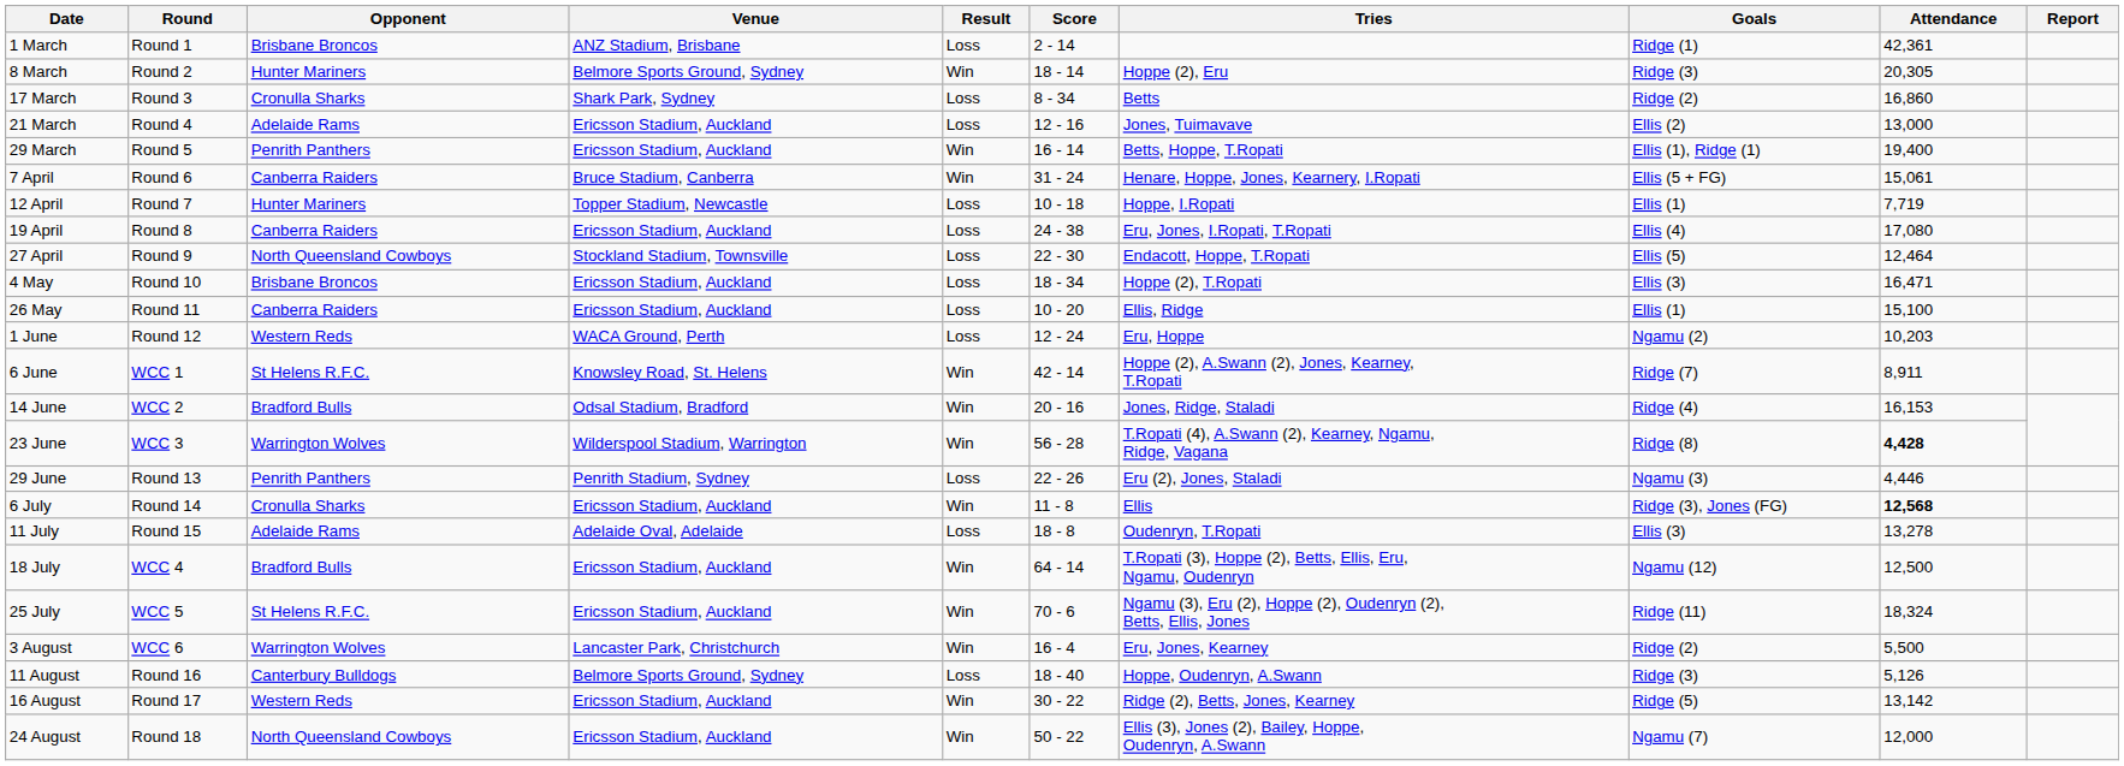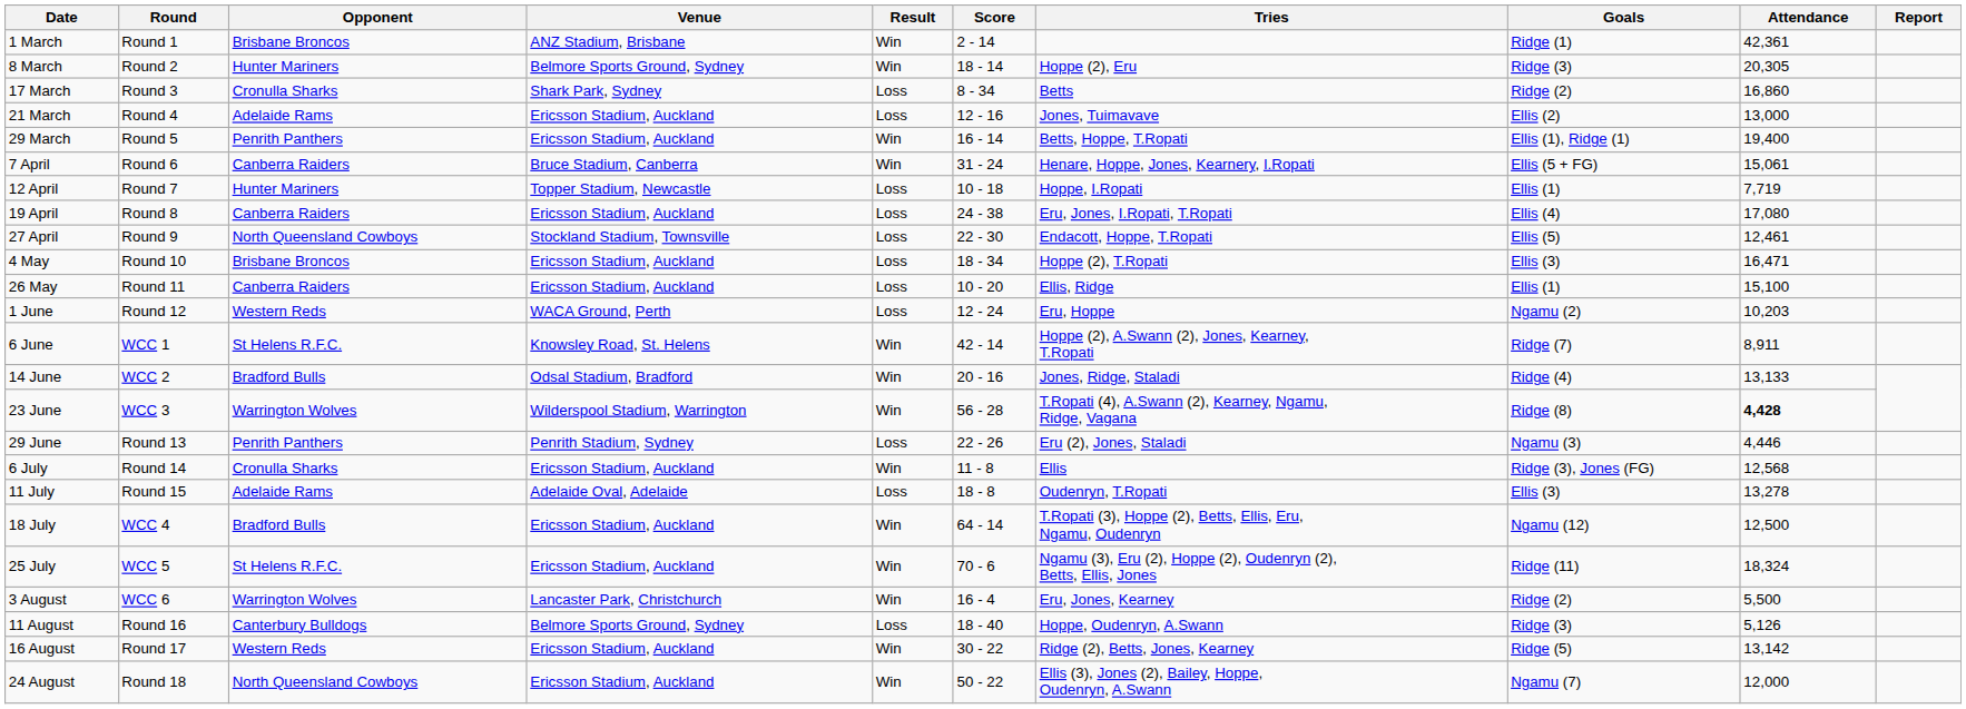 <table class="wikitable" style="font-size:75%;" width="100%">
 <tr>
 <th>Date</th>
 <th>Round</th>
 <th>Opponent</th>
 <th>Venue</th>
 <th>Result</th>
 <th>Score</th>
 <th>Tries</th>
 <th>Goals</th>
 <th>Attendance</th>
 <th>Report</th>
 </tr>
 <tr>
 <td>1 March</td>
 <td>Round 1</td>
 <td> <a href='#'>Brisbane Broncos</a></td>
 <td><a href='#'>ANZ Stadium</a>, <a href='#'>Brisbane</a></td>
-<td>Loss</td>
+<td>Win</td>
 <td>2 - 14</td>
 <td></td>
 <td><a href='#'>Ridge</a> (1)</td>
 <td>42,361</td>
 <td></td>
 </tr>
 <tr>
 <td>8 March</td>
 <td>Round 2</td>
 <td> <a href='#'>Hunter Mariners</a></td>
 <td><a href='#'>Belmore Sports Ground</a>, <a href='#'>Sydney</a></td>
 <td>Win</td>
 <td>18 - 14</td>
 <td><a href='#'>Hoppe</a> (2), <a href='#'>Eru</a></td>
 <td><a href='#'>Ridge</a> (3)</td>
 <td>20,305</td>
 <td></td>
 </tr>
 <tr>
 <td>17 March</td>
 <td>Round 3</td>
 <td> <a href='#'>Cronulla Sharks</a></td>
 <td><a href='#'>Shark Park</a>, <a href='#'>Sydney</a></td>
 <td>Loss</td>
 <td>8 - 34</td>
 <td><a href='#'>Betts</a></td>
 <td><a href='#'>Ridge</a> (2)</td>
 <td>16,860</td>
 <td></td>
 </tr>
 <tr>
 <td>21 March</td>
 <td>Round 4</td>
 <td> <a href='#'>Adelaide Rams</a></td>
 <td><a href='#'>Ericsson Stadium</a>, <a href='#'>Auckland</a></td>
 <td>Loss</td>
 <td>12 - 16</td>
 <td><a href='#'>Jones</a>, <a href='#'>Tuimavave</a></td>
 <td><a href='#'>Ellis</a> (2)</td>
 <td>13,000</td>
 <td></td>
 </tr>
 <tr>
 <td>29 March</td>
 <td>Round 5</td>
 <td> <a href='#'>Penrith Panthers</a></td>
 <td><a href='#'>Ericsson Stadium</a>, <a href='#'>Auckland</a></td>
 <td>Win</td>
 <td>16 - 14</td>
 <td><a href='#'>Betts</a>, <a href='#'>Hoppe</a>, <a href='#'>T.Ropati</a></td>
 <td><a href='#'>Ellis</a> (1), <a href='#'>Ridge</a> (1)</td>
 <td>19,400</td>
 <td></td>
 </tr>
 <tr>
 <td>7 April</td>
 <td>Round 6</td>
 <td> <a href='#'>Canberra Raiders</a></td>
 <td><a href='#'>Bruce Stadium</a>, <a href='#'>Canberra</a></td>
 <td>Win</td>
 <td>31 - 24</td>
 <td><a href='#'>Henare</a>, <a href='#'>Hoppe</a>, <a href='#'>Jones</a>, <a href='#'>Kearnery</a>, <a href='#'>I.Ropati</a></td>
 <td><a href='#'>Ellis</a> (5 + FG)</td>
 <td>15,061</td>
 <td></td>
 </tr>
 <tr>
 <td>12 April</td>
 <td>Round 7</td>
 <td> <a href='#'>Hunter Mariners</a></td>
 <td><a href='#'>Topper Stadium</a>, <a href='#'>Newcastle</a></td>
 <td>Loss</td>
 <td>10 - 18</td>
 <td><a href='#'>Hoppe</a>, <a href='#'>I.Ropati</a></td>
 <td><a href='#'>Ellis</a> (1)</td>
 <td>7,719</td>
 <td></td>
 </tr>
 <tr>
 <td>19 April</td>
 <td>Round 8</td>
 <td> <a href='#'>Canberra Raiders</a></td>
 <td><a href='#'>Ericsson Stadium</a>, <a href='#'>Auckland</a></td>
 <td>Loss</td>
 <td>24 - 38</td>
 <td><a href='#'>Eru</a>, <a href='#'>Jones</a>, <a href='#'>I.Ropati</a>, <a href='#'>T.Ropati</a></td>
 <td><a href='#'>Ellis</a> (4)</td>
 <td>17,080</td>
 <td></td>
 </tr>
 <tr>
 <td>27 April</td>
 <td>Round 9</td>
 <td> <a href='#'>North Queensland Cowboys</a></td>
 <td><a href='#'>Stockland Stadium</a>, <a href='#'>Townsville</a></td>
 <td>Loss</td>
 <td>22 - 30</td>
 <td><a href='#'>Endacott</a>, <a href='#'>Hoppe</a>, <a href='#'>T.Ropati</a></td>
 <td><a href='#'>Ellis</a> (5)</td>
-<td>12,464</td>
+<td>12,461</td>
 <td></td>
 </tr>
 <tr>
 <td>4 May</td>
 <td>Round 10</td>
 <td> <a href='#'>Brisbane Broncos</a></td>
 <td><a href='#'>Ericsson Stadium</a>, <a href='#'>Auckland</a></td>
 <td>Loss</td>
 <td>18 - 34</td>
 <td><a href='#'>Hoppe</a> (2), <a href='#'>T.Ropati</a></td>
 <td><a href='#'>Ellis</a> (3)</td>
 <td>16,471</td>
 <td></td>
 </tr>
 <tr>
 <td>26 May</td>
 <td>Round 11</td>
 <td> <a href='#'>Canberra Raiders</a></td>
 <td><a href='#'>Ericsson Stadium</a>, <a href='#'>Auckland</a></td>
 <td>Loss</td>
 <td>10 - 20</td>
 <td><a href='#'>Ellis</a>, <a href='#'>Ridge</a></td>
 <td><a href='#'>Ellis</a> (1)</td>
 <td>15,100</td>
 <td></td>
 </tr>
 <tr>
 <td>1 June</td>
 <td>Round 12</td>
 <td> <a href='#'>Western Reds</a></td>
 <td><a href='#'>WACA Ground</a>, <a href='#'>Perth</a></td>
 <td>Loss</td>
 <td>12 - 24</td>
 <td><a href='#'>Eru</a>, <a href='#'>Hoppe</a></td>
 <td><a href='#'>Ngamu</a> (2)</td>
 <td>10,203</td>
 <td></td>
 </tr>
 <tr>
 <td>6 June</td>
 <td><a href='#'>WCC</a> 1</td>
 <td> <a href='#'>St Helens R.F.C.</a></td>
 <td><a href='#'>Knowsley Road</a>, <a href='#'>St. Helens</a></td>
 <td>Win</td>
 <td>42 - 14</td>
 <td><a href='#'>Hoppe</a> (2), <a href='#'>A.Swann</a> (2), <a href='#'>Jones</a>, <a href='#'>Kearney</a>,<br> <a href='#'>T.Ropati</a></td>
 <td><a href='#'>Ridge</a> (7)</td>
 <td>8,911</td>
 <td></td>
 </tr>
 <tr>
 <td>14 June</td>
 <td><a href='#'>WCC</a> 2</td>
 <td> <a href='#'>Bradford Bulls</a></td>
 <td><a href='#'>Odsal Stadium</a>, <a href='#'>Bradford</a></td>
 <td>Win</td>
 <td>20 - 16</td>
 <td><a href='#'>Jones</a>, <a href='#'>Ridge</a>, <a href='#'>Staladi</a></td>
 <td><a href='#'>Ridge</a> (4)</td>
-<td>16,153</td>
+<td>13,133</td>
 </tr>
 <tr>
 <td>23 June</td>
 <td><a href='#'>WCC</a> 3</td>
 <td> <a href='#'>Warrington Wolves</a></td>
 <td><a href='#'>Wilderspool Stadium</a>, <a href='#'>Warrington</a></td>
 <td>Win</td>
 <td>56 - 28</td>
 <td><a href='#'>T.Ropati</a> (4), <a href='#'>A.Swann</a> (2), <a href='#'>Kearney</a>, <a href='#'>Ngamu</a>,<br> <a href='#'>Ridge</a>, <a href='#'>Vagana</a></td>
 <td><a href='#'>Ridge</a> (8)</td>
 <td><strong>4,428</strong></td>
 </tr>
 <tr>
 <td>29 June</td>
 <td>Round 13</td>
 <td> <a href='#'>Penrith Panthers</a></td>
 <td><a href='#'>Penrith Stadium</a>, <a href='#'>Sydney</a></td>
 <td>Loss</td>
 <td>22 - 26</td>
 <td><a href='#'>Eru</a> (2), <a href='#'>Jones</a>, <a href='#'>Staladi</a></td>
 <td><a href='#'>Ngamu</a> (3)</td>
 <td>4,446</td>
 <td></td>
 </tr>
 <tr>
 <td>6 July</td>
 <td>Round 14</td>
 <td> <a href='#'>Cronulla Sharks</a></td>
 <td><a href='#'>Ericsson Stadium</a>, <a href='#'>Auckland</a></td>
 <td>Win</td>
 <td>11 - 8</td>
 <td><a href='#'>Ellis</a></td>
 <td><a href='#'>Ridge</a> (3), <a href='#'>Jones</a> (FG)</td>
-<td><strong>12,568</strong></td>
+<td>12,568</td>
 <td></td>
 </tr>
 <tr>
 <td>11 July</td>
 <td>Round 15</td>
 <td> <a href='#'>Adelaide Rams</a></td>
 <td><a href='#'>Adelaide Oval</a>, <a href='#'>Adelaide</a></td>
 <td>Loss</td>
 <td>18 - 8</td>
 <td><a href='#'>Oudenryn</a>, <a href='#'>T.Ropati</a></td>
 <td><a href='#'>Ellis</a> (3)</td>
 <td>13,278</td>
 <td></td>
 </tr>
 <tr>
 <td>18 July</td>
 <td><a href='#'>WCC</a> 4</td>
 <td> <a href='#'>Bradford Bulls</a></td>
 <td><a href='#'>Ericsson Stadium</a>, <a href='#'>Auckland</a></td>
 <td>Win</td>
 <td>64 - 14</td>
 <td><a href='#'>T.Ropati</a> (3), <a href='#'>Hoppe</a> (2), <a href='#'>Betts</a>, <a href='#'>Ellis</a>, <a href='#'>Eru</a>,<br> <a href='#'>Ngamu</a>, <a href='#'>Oudenryn</a></td>
 <td><a href='#'>Ngamu</a> (12)</td>
 <td>12,500</td>
 <td></td>
 </tr>
 <tr>
 <td>25 July</td>
 <td><a href='#'>WCC</a> 5</td>
 <td> <a href='#'>St Helens R.F.C.</a></td>
 <td><a href='#'>Ericsson Stadium</a>, <a href='#'>Auckland</a></td>
 <td>Win</td>
 <td>70 - 6</td>
 <td><a href='#'>Ngamu</a> (3), <a href='#'>Eru</a> (2), <a href='#'>Hoppe</a> (2), <a href='#'>Oudenryn</a> (2),<br> <a href='#'>Betts</a>, <a href='#'>Ellis</a>, <a href='#'>Jones</a></td>
 <td><a href='#'>Ridge</a> (11)</td>
 <td>18,324</td>
 <td></td>
 </tr>
 <tr>
 <td>3 August</td>
 <td><a href='#'>WCC</a> 6</td>
 <td> <a href='#'>Warrington Wolves</a></td>
 <td><a href='#'>Lancaster Park</a>, <a href='#'>Christchurch</a></td>
 <td>Win</td>
 <td>16 - 4</td>
 <td><a href='#'>Eru</a>, <a href='#'>Jones</a>, <a href='#'>Kearney</a></td>
 <td><a href='#'>Ridge</a> (2)</td>
 <td>5,500</td>
 <td></td>
 </tr>
 <tr>
 <td>11 August</td>
 <td>Round 16</td>
 <td> <a href='#'>Canterbury Bulldogs</a></td>
 <td><a href='#'>Belmore Sports Ground</a>, <a href='#'>Sydney</a></td>
 <td>Loss</td>
 <td>18 - 40</td>
 <td><a href='#'>Hoppe</a>, <a href='#'>Oudenryn</a>, <a href='#'>A.Swann</a></td>
 <td><a href='#'>Ridge</a> (3)</td>
 <td>5,126</td>
 <td></td>
 </tr>
 <tr>
 <td>16 August</td>
 <td>Round 17</td>
 <td> <a href='#'>Western Reds</a></td>
 <td><a href='#'>Ericsson Stadium</a>, <a href='#'>Auckland</a></td>
 <td>Win</td>
 <td>30 - 22</td>
 <td><a href='#'>Ridge</a> (2), <a href='#'>Betts</a>, <a href='#'>Jones</a>, <a href='#'>Kearney</a></td>
 <td><a href='#'>Ridge</a> (5)</td>
 <td>13,142</td>
 </tr>
 <tr>
 <td>24 August</td>
 <td>Round 18</td>
 <td> <a href='#'>North Queensland Cowboys</a></td>
 <td><a href='#'>Ericsson Stadium</a>, <a href='#'>Auckland</a></td>
 <td>Win</td>
 <td>50 - 22</td>
 <td><a href='#'>Ellis</a> (3), <a href='#'>Jones</a> (2), <a href='#'>Bailey</a>, <a href='#'>Hoppe</a>,<br> <a href='#'>Oudenryn</a>, <a href='#'>A.Swann</a></td>
 <td><a href='#'>Ngamu</a> (7)</td>
 <td>12,000</td>
 <td></td>
 </tr>
 </table>
